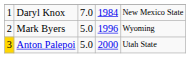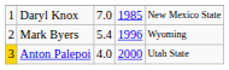 <table class="wikitable">
 <tr>
 </tr>
 <tr>
 <td>1</td>
 <td>Daryl Knox</td>
 <td>7.0</td>
-<td><a href='#'>1984</a></td>
+<td><a href='#'>1985</a></td>
 <td style="font-size:80%;">New Mexico State</td>
 </tr>
 <tr>
 <td>2</td>
 <td>Mark Byers</td>
-<td>5.0</td>
+<td>5.4</td>
 <td><a href='#'>1996</a></td>
 <td style="font-size:80%;">Wyoming</td>
 </tr>
 <tr>
 <td style="background: gold;">3</td>
 <td><a href='#'>Anton Palepoi</a></td>
-<td>5.0</td>
+<td>4.0</td>
 <td><a href='#'>2000</a></td>
 <td style="font-size:80%;">Utah State</td>
 </tr>
 </table>
